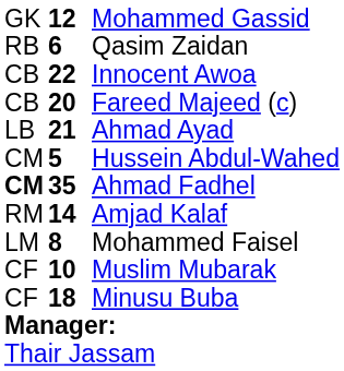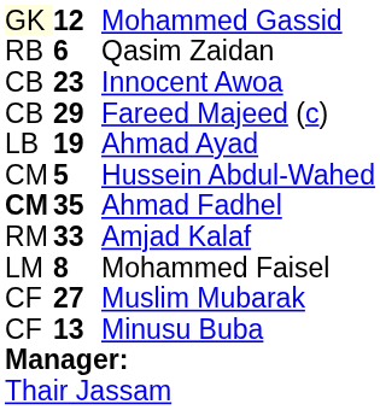 <table style="font-size: 90%" cellspacing="0" cellpadding="0">
 <tr>
 <td colspan="4"></td>
 </tr>
 <tr>
 <th width="25"></th>
 <th width="25"></th>
 </tr>
 <tr>
-<td>GK</td>
+<td style="background: lightyellow;">GK</td>
 <td><strong>12</strong></td>
 <td> <a href='#'>Mohammed Gassid</a></td>
 </tr>
 <tr>
 <td>RB</td>
 <td><strong>6</strong></td>
 <td> Qasim Zaidan</td>
 </tr>
 <tr>
 <td>CB</td>
-<td><strong>22</strong></td>
+<td><strong>23</strong></td>
 <td> <a href='#'>Innocent Awoa</a></td>
 </tr>
 <tr>
 <td>CB</td>
-<td><strong>20</strong></td>
+<td><strong>29</strong></td>
 <td> <a href='#'>Fareed Majeed</a> (<a href='#'>c</a>)</td>
 </tr>
 <tr>
 <td>LB</td>
-<td><strong>21</strong></td>
+<td><strong>19</strong></td>
 <td> <a href='#'>Ahmad Ayad</a></td>
 </tr>
 <tr>
 <td>CM</td>
 <td><strong>5</strong></td>
 <td> <a href='#'>Hussein Abdul-Wahed</a></td>
 </tr>
 <tr>
 <td><strong>CM</strong></td>
 <td><strong>35</strong></td>
 <td> <a href='#'>Ahmad Fadhel</a></td>
 </tr>
 <tr>
 <td>RM</td>
-<td><strong>14</strong></td>
+<td><strong>33</strong></td>
 <td> <a href='#'>Amjad Kalaf</a></td>
 </tr>
 <tr>
 <td>LM</td>
 <td><strong>8</strong></td>
 <td> Mohammed Faisel</td>
 </tr>
 <tr>
 <td>CF</td>
-<td><strong>10</strong></td>
+<td><strong>27</strong></td>
 <td> <a href='#'>Muslim Mubarak</a></td>
 </tr>
 <tr>
 <td>CF</td>
-<td><strong>18</strong></td>
+<td><strong>13</strong></td>
 <td> <a href='#'>Minusu Buba</a></td>
 </tr>
 <tr>
 <td colspan=4><strong>Manager:</strong></td>
 </tr>
 <tr>
 <td colspan="4"> <a href='#'>Thair Jassam</a></td>
 </tr>
 </table>
